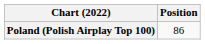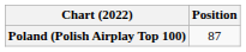 <table class="wikitable plainrowheaders" style="text-align:center">
 <tr>
 <th scope="col">Chart (2022)</th>
 <th scope="col">Position</th>
 </tr>
 <tr>
 <th scope="row">Poland (Polish Airplay Top 100)</th>
-<td>86</td>
+<td>87</td>
 </tr>
 </table>
